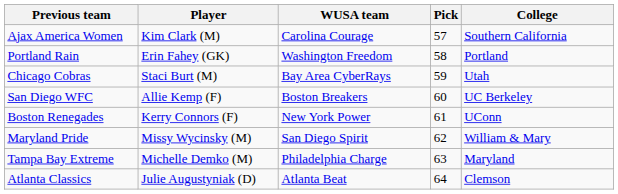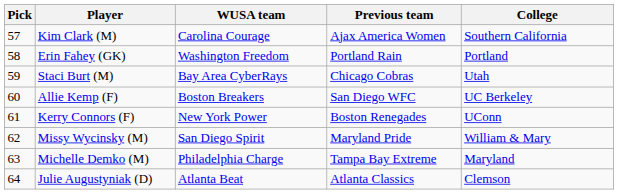 <table class="wikitable">
 <tr>
-<th width="22%">Previous team</th>
+<th width="5%">Pick</th>
 <th width="23%">Player</th>
 <th width="25%">WUSA team</th>
-<th width="5%">Pick</th>
+<th width="22%">Previous team</th>
 <th width="35%">College</th>
 </tr>
 <tr>
-<td><a href='#'>Ajax America Women</a></td>
+<td>57</td>
 <td><a href='#'>Kim Clark</a> (M)</td>
 <td><a href='#'>Carolina Courage</a></td>
-<td>57</td>
+<td><a href='#'>Ajax America Women</a></td>
 <td><a href='#'>Southern California</a></td>
 </tr>
 <tr>
-<td><a href='#'>Portland Rain</a></td>
+<td>58</td>
 <td><a href='#'>Erin Fahey</a> (GK)</td>
 <td><a href='#'>Washington Freedom</a></td>
-<td>58</td>
+<td><a href='#'>Portland Rain</a></td>
 <td><a href='#'>Portland</a></td>
 </tr>
 <tr>
-<td><a href='#'>Chicago Cobras</a></td>
+<td>59</td>
 <td><a href='#'>Staci Burt</a> (M)</td>
 <td><a href='#'>Bay Area CyberRays</a></td>
-<td>59</td>
+<td><a href='#'>Chicago Cobras</a></td>
 <td><a href='#'>Utah</a></td>
 </tr>
 <tr>
-<td><a href='#'>San Diego WFC</a></td>
+<td>60</td>
 <td><a href='#'>Allie Kemp</a> (F)</td>
 <td><a href='#'>Boston Breakers</a></td>
-<td>60</td>
+<td><a href='#'>San Diego WFC</a></td>
 <td><a href='#'>UC Berkeley</a></td>
 </tr>
 <tr>
-<td><a href='#'>Boston Renegades</a></td>
+<td>61</td>
 <td><a href='#'>Kerry Connors</a> (F)</td>
 <td><a href='#'>New York Power</a></td>
-<td>61</td>
+<td><a href='#'>Boston Renegades</a></td>
 <td><a href='#'>UConn</a></td>
 </tr>
 <tr>
-<td><a href='#'>Maryland Pride</a></td>
+<td>62</td>
 <td><a href='#'>Missy Wycinsky</a> (M)</td>
 <td><a href='#'>San Diego Spirit</a></td>
-<td>62</td>
+<td><a href='#'>Maryland Pride</a></td>
 <td><a href='#'>William & Mary</a></td>
 </tr>
 <tr>
-<td><a href='#'>Tampa Bay Extreme</a></td>
+<td>63</td>
 <td><a href='#'>Michelle Demko</a> (M)</td>
 <td><a href='#'>Philadelphia Charge</a></td>
-<td>63</td>
+<td><a href='#'>Tampa Bay Extreme</a></td>
 <td><a href='#'>Maryland</a></td>
 </tr>
 <tr>
-<td><a href='#'>Atlanta Classics</a></td>
+<td>64</td>
 <td><a href='#'>Julie Augustyniak</a> (D)</td>
 <td><a href='#'>Atlanta Beat</a></td>
-<td>64</td>
+<td><a href='#'>Atlanta Classics</a></td>
 <td><a href='#'>Clemson</a></td>
 </tr>
 </table>
